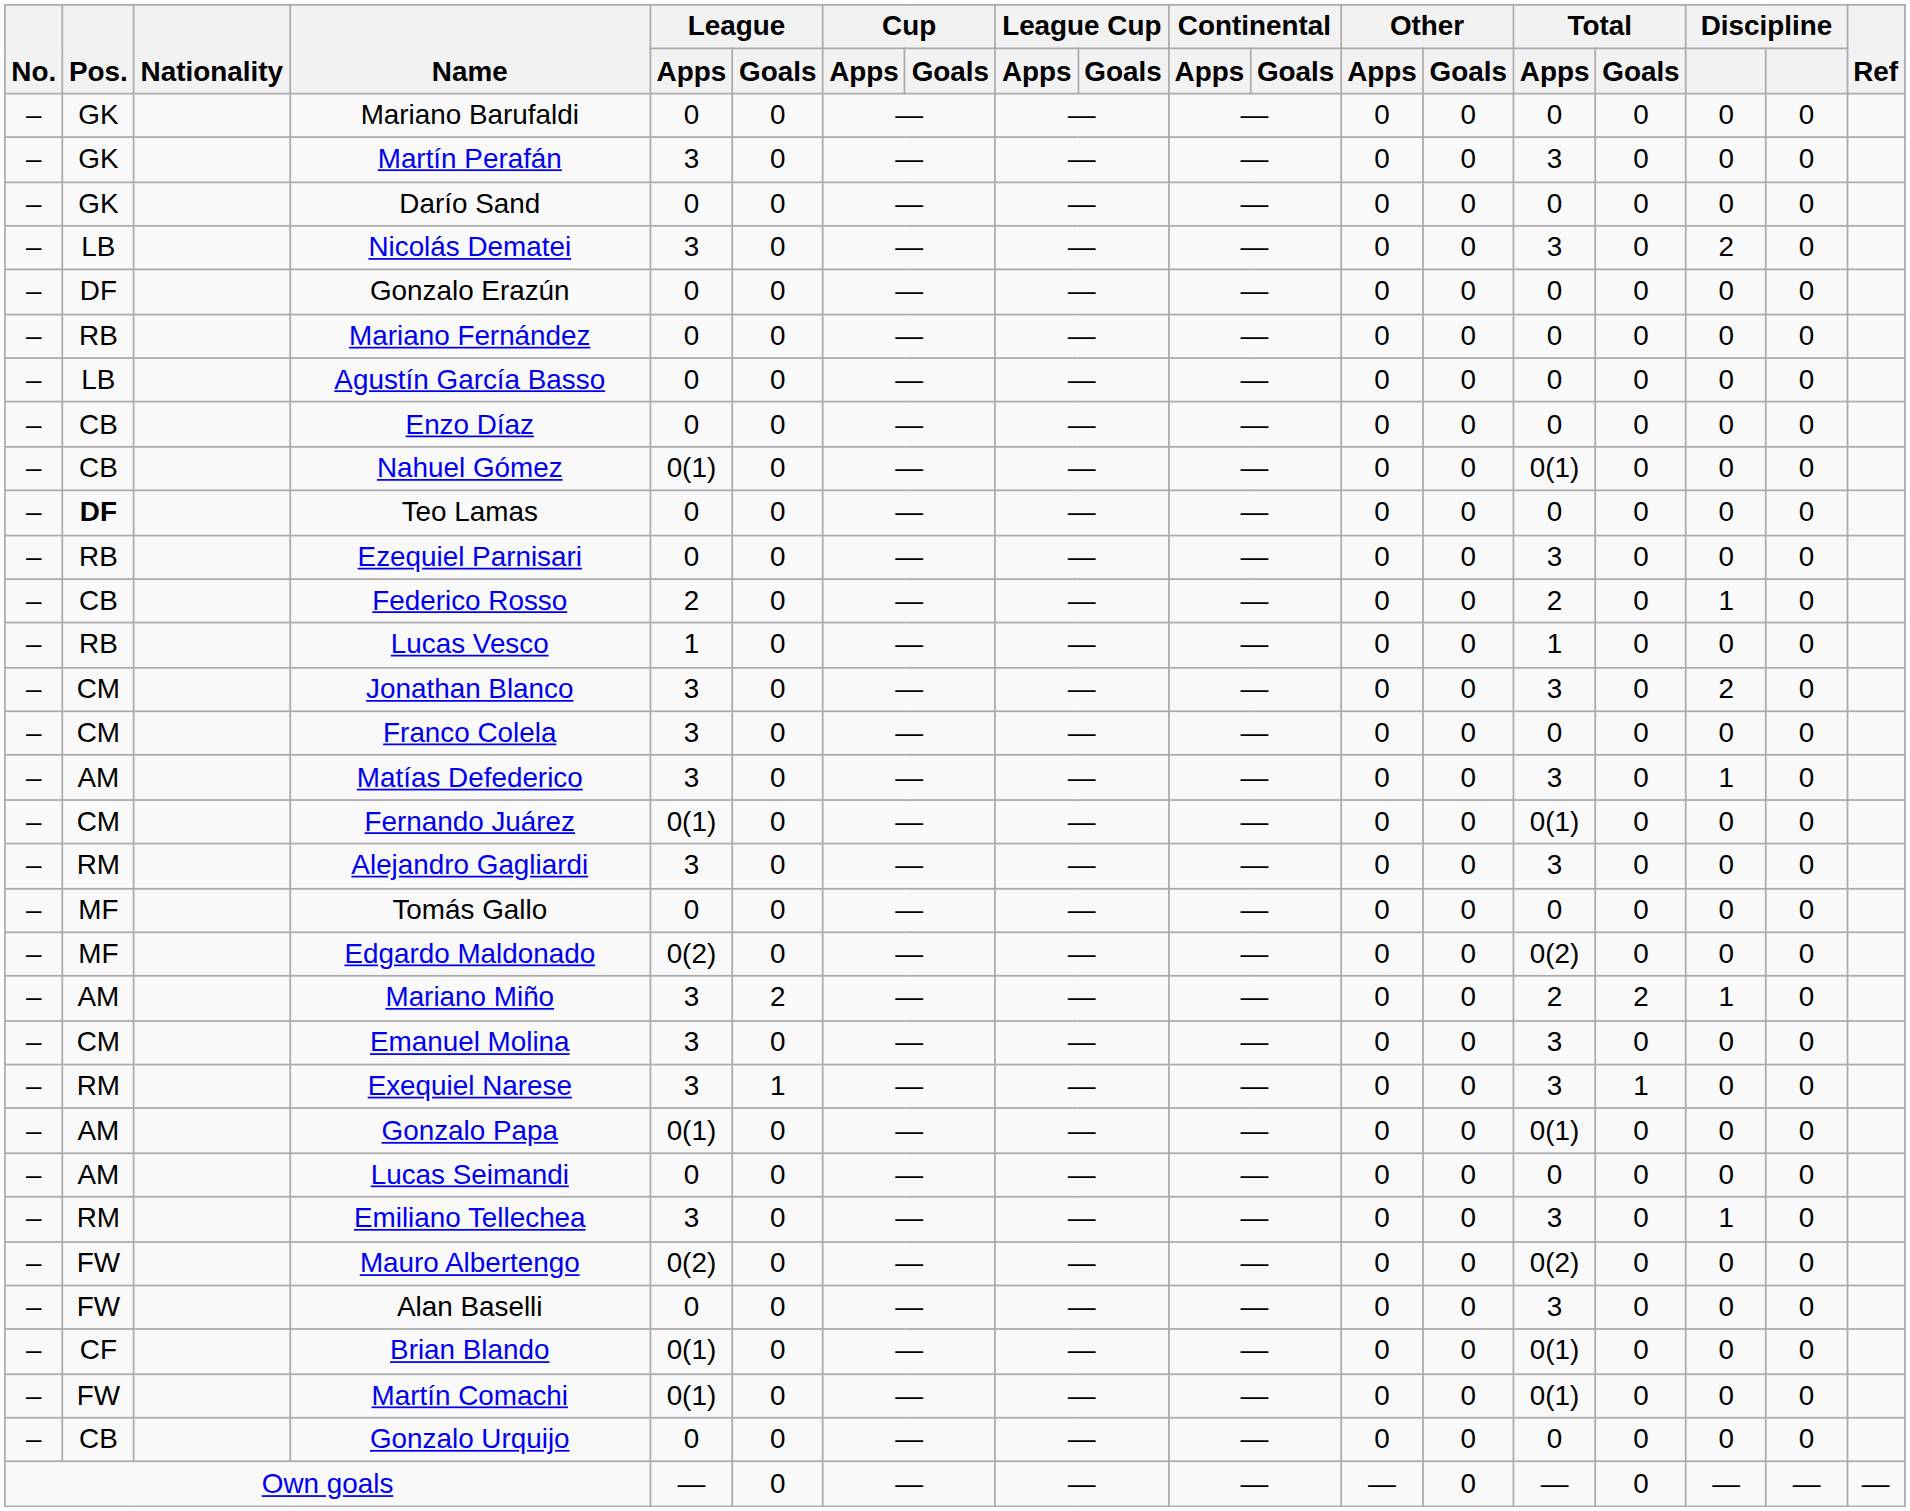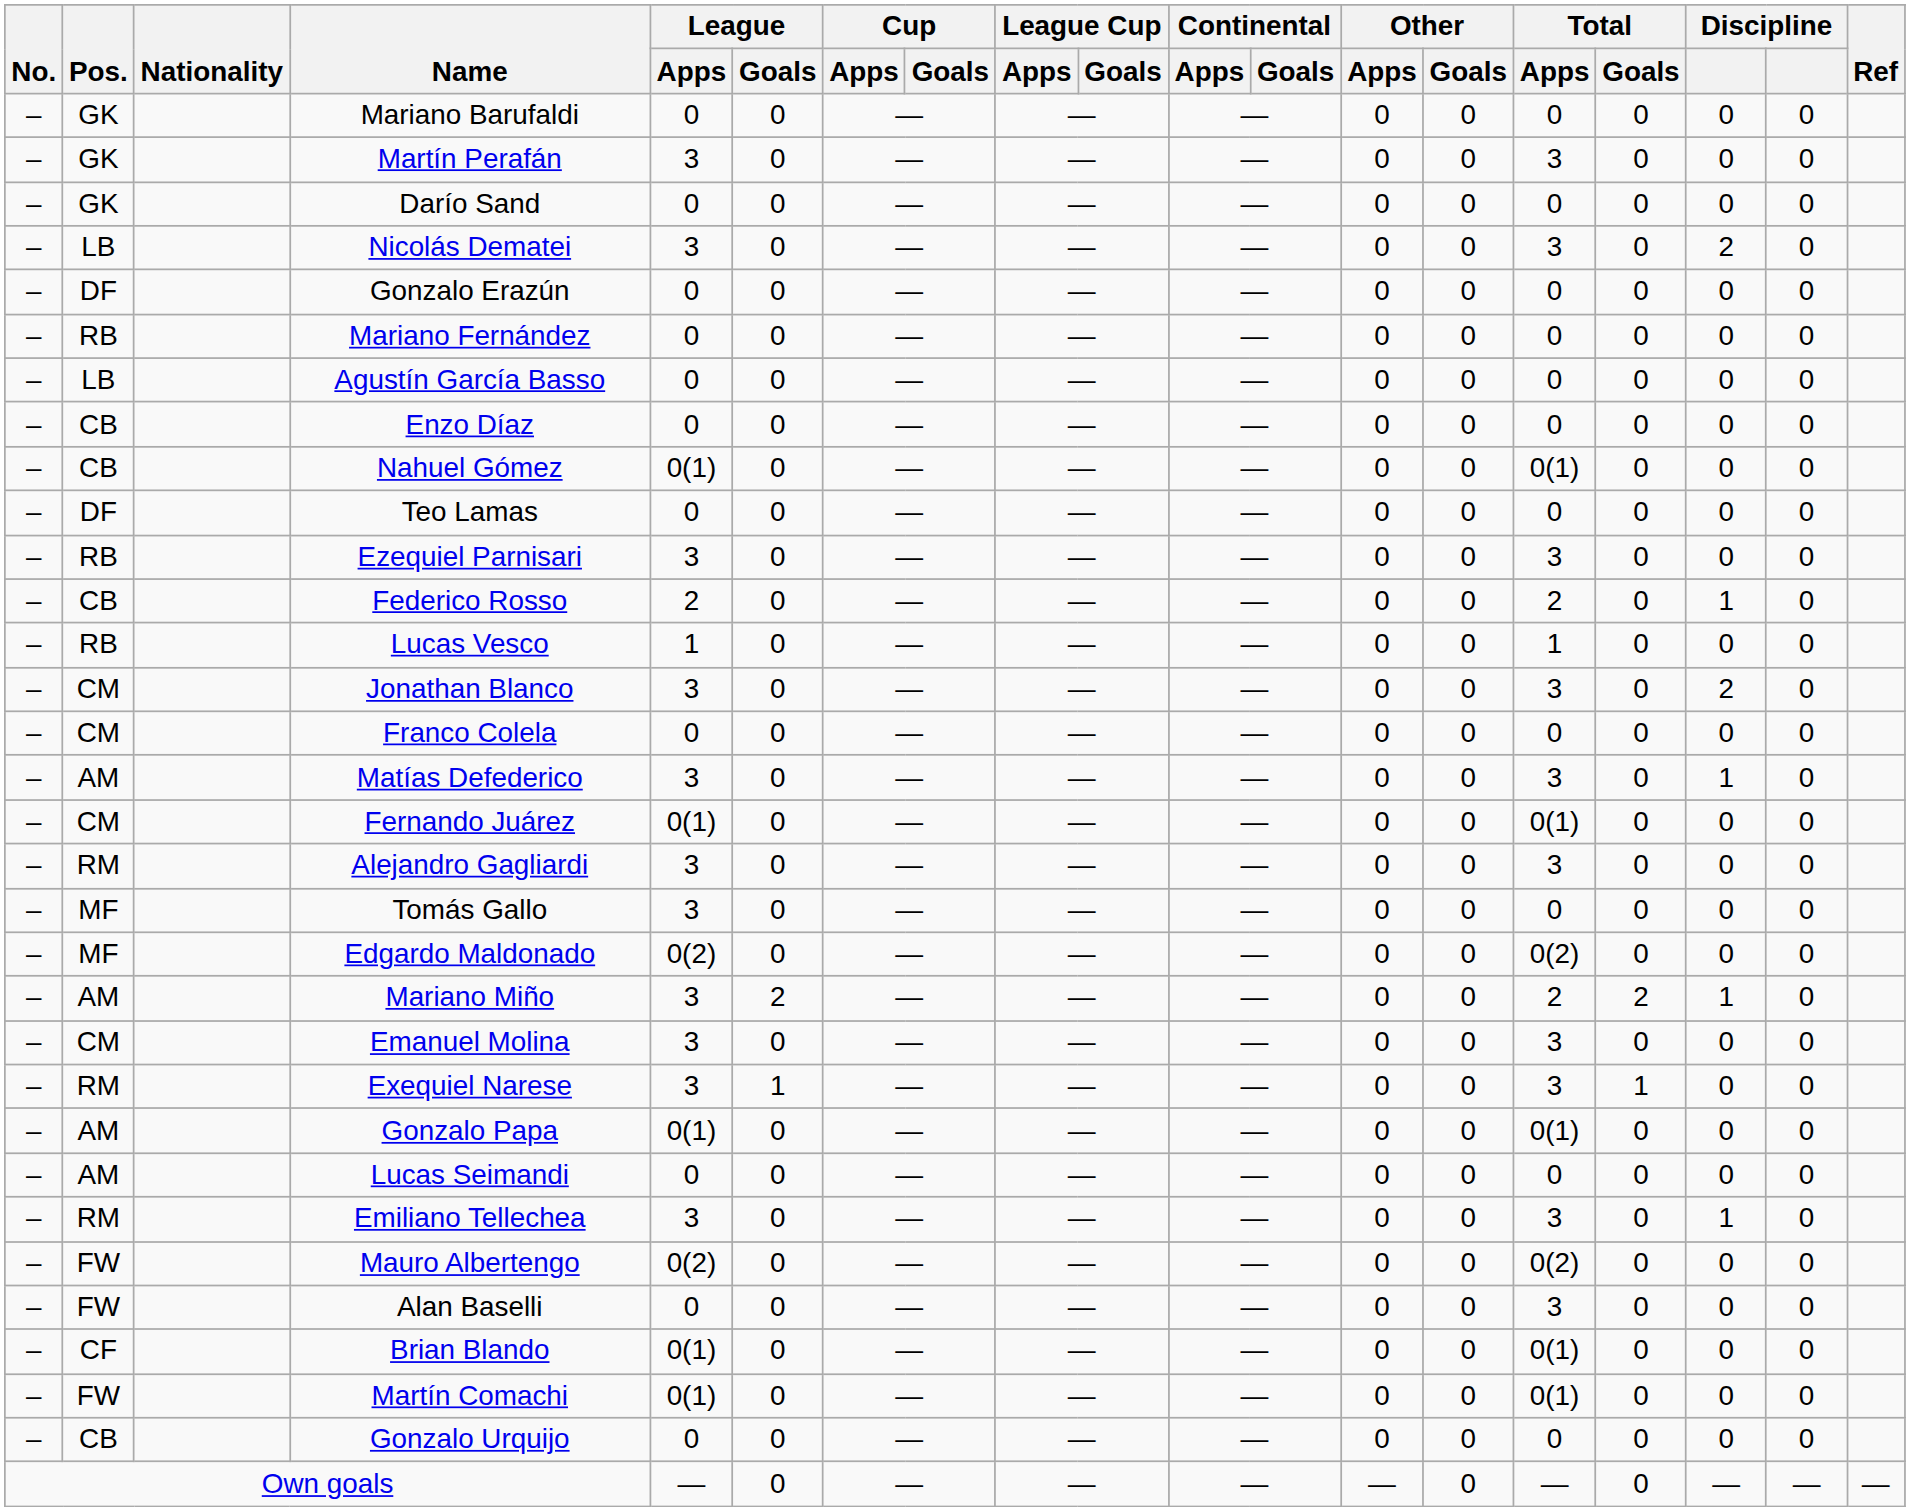 <table class="wikitable" style="text-align:center">
 <tr>
 <th rowspan="2" valign="bottom">No.</th>
 <th rowspan="2" valign="bottom">Pos.</th>
 <th rowspan="2" valign="bottom">Nationality</th>
 <th rowspan="2" valign="bottom" width="200">Name</th>
 <th colspan="2" width="85">League</th>
 <th colspan="2" width="85">Cup</th>
 <th colspan="2" width="85">League Cup</th>
 <th colspan="2" width="85">Continental</th>
 <th colspan="2" width="85">Other</th>
 <th colspan="2" width="85">Total</th>
 <th colspan="2" width="85">Discipline</th>
 <th rowspan="2" valign="bottom">Ref</th>
 </tr>
 <tr>
 <th>Apps</th>
 <th>Goals</th>
 <th>Apps</th>
 <th>Goals</th>
 <th>Apps</th>
 <th>Goals</th>
 <th>Apps</th>
 <th>Goals</th>
 <th>Apps</th>
 <th>Goals</th>
 <th>Apps</th>
 <th>Goals</th>
 <th></th>
 <th></th>
 </tr>
 <tr>
 <td align="center">–</td>
 <td align="center">GK</td>
 <td align="center"></td>
 <td align="center">Mariano Barufaldi</td>
 <td>0</td>
 <td>0</td>
 <td colspan="2">—</td>
 <td colspan="2">—</td>
 <td colspan="2">—</td>
 <td>0</td>
 <td>0</td>
 <td>0</td>
 <td>0</td>
 <td>0</td>
 <td>0</td>
 <td></td>
 </tr>
 <tr>
 <td align="center">–</td>
 <td align="center">GK</td>
 <td align="center"></td>
 <td align="center"><a href='#'>Martín Perafán</a></td>
 <td>3</td>
 <td>0</td>
 <td colspan="2">—</td>
 <td colspan="2">—</td>
 <td colspan="2">—</td>
 <td>0</td>
 <td>0</td>
 <td>3</td>
 <td>0</td>
 <td>0</td>
 <td>0</td>
 <td></td>
 </tr>
 <tr>
 <td align="center">–</td>
 <td align="center">GK</td>
 <td align="center"></td>
 <td align="center">Darío Sand</td>
 <td>0</td>
 <td>0</td>
 <td colspan="2">—</td>
 <td colspan="2">—</td>
 <td colspan="2">—</td>
 <td>0</td>
 <td>0</td>
 <td>0</td>
 <td>0</td>
 <td>0</td>
 <td>0</td>
 <td></td>
 </tr>
 <tr>
 <td align="center">–</td>
 <td align="center">LB</td>
 <td align="center"></td>
 <td align="center"><a href='#'>Nicolás Dematei</a></td>
 <td>3</td>
 <td>0</td>
 <td colspan="2">—</td>
 <td colspan="2">—</td>
 <td colspan="2">—</td>
 <td>0</td>
 <td>0</td>
 <td>3</td>
 <td>0</td>
 <td>2</td>
 <td>0</td>
 <td></td>
 </tr>
 <tr>
 <td align="center">–</td>
 <td align="center">DF</td>
 <td align="center"></td>
 <td align="center">Gonzalo Erazún</td>
 <td>0</td>
 <td>0</td>
 <td colspan="2">—</td>
 <td colspan="2">—</td>
 <td colspan="2">—</td>
 <td>0</td>
 <td>0</td>
 <td>0</td>
 <td>0</td>
 <td>0</td>
 <td>0</td>
 <td></td>
 </tr>
 <tr>
 <td align="center">–</td>
 <td align="center">RB</td>
 <td align="center"></td>
 <td align="center"><a href='#'>Mariano Fernández</a></td>
 <td>0</td>
 <td>0</td>
 <td colspan="2">—</td>
 <td colspan="2">—</td>
 <td colspan="2">—</td>
 <td>0</td>
 <td>0</td>
 <td>0</td>
 <td>0</td>
 <td>0</td>
 <td>0</td>
 <td></td>
 </tr>
 <tr>
 <td align="center">–</td>
 <td align="center">LB</td>
 <td align="center"></td>
 <td align="center"><a href='#'>Agustín García Basso</a></td>
 <td>0</td>
 <td>0</td>
 <td colspan="2">—</td>
 <td colspan="2">—</td>
 <td colspan="2">—</td>
 <td>0</td>
 <td>0</td>
 <td>0</td>
 <td>0</td>
 <td>0</td>
 <td>0</td>
 <td></td>
 </tr>
 <tr>
 <td align="center">–</td>
 <td align="center">CB</td>
 <td align="center"></td>
 <td align="center"><a href='#'>Enzo Díaz</a></td>
 <td>0</td>
 <td>0</td>
 <td colspan="2">—</td>
 <td colspan="2">—</td>
 <td colspan="2">—</td>
 <td>0</td>
 <td>0</td>
 <td>0</td>
 <td>0</td>
 <td>0</td>
 <td>0</td>
 <td></td>
 </tr>
 <tr>
 <td align="center">–</td>
 <td align="center">CB</td>
 <td align="center"></td>
 <td align="center"><a href='#'>Nahuel Gómez</a></td>
 <td>0(1)</td>
 <td>0</td>
 <td colspan="2">—</td>
 <td colspan="2">—</td>
 <td colspan="2">—</td>
 <td>0</td>
 <td>0</td>
 <td>0(1)</td>
 <td>0</td>
 <td>0</td>
 <td>0</td>
 <td></td>
 </tr>
 <tr>
 <td align="center">–</td>
-<td align="center"><strong>DF</strong></td>
+<td align="center">DF</td>
 <td align="center"></td>
 <td align="center">Teo Lamas</td>
 <td>0</td>
 <td>0</td>
 <td colspan="2">—</td>
 <td colspan="2">—</td>
 <td colspan="2">—</td>
 <td>0</td>
 <td>0</td>
 <td>0</td>
 <td>0</td>
 <td>0</td>
 <td>0</td>
 <td></td>
 </tr>
 <tr>
 <td align="center">–</td>
 <td align="center">RB</td>
 <td align="center"></td>
 <td align="center"><a href='#'>Ezequiel Parnisari</a></td>
-<td>0</td>
+<td>3</td>
 <td>0</td>
 <td colspan="2">—</td>
 <td colspan="2">—</td>
 <td colspan="2">—</td>
 <td>0</td>
 <td>0</td>
 <td>3</td>
 <td>0</td>
 <td>0</td>
 <td>0</td>
 <td></td>
 </tr>
 <tr>
 <td align="center">–</td>
 <td align="center">CB</td>
 <td align="center"></td>
 <td align="center"><a href='#'>Federico Rosso</a></td>
 <td>2</td>
 <td>0</td>
 <td colspan="2">—</td>
 <td colspan="2">—</td>
 <td colspan="2">—</td>
 <td>0</td>
 <td>0</td>
 <td>2</td>
 <td>0</td>
 <td>1</td>
 <td>0</td>
 <td></td>
 </tr>
 <tr>
 <td align="center">–</td>
 <td align="center">RB</td>
 <td align="center"></td>
 <td align="center"><a href='#'>Lucas Vesco</a></td>
 <td>1</td>
 <td>0</td>
 <td colspan="2">—</td>
 <td colspan="2">—</td>
 <td colspan="2">—</td>
 <td>0</td>
 <td>0</td>
 <td>1</td>
 <td>0</td>
 <td>0</td>
 <td>0</td>
 <td></td>
 </tr>
 <tr>
 <td align="center">–</td>
 <td align="center">CM</td>
 <td align="center"></td>
 <td align="center"><a href='#'>Jonathan Blanco</a></td>
 <td>3</td>
 <td>0</td>
 <td colspan="2">—</td>
 <td colspan="2">—</td>
 <td colspan="2">—</td>
 <td>0</td>
 <td>0</td>
 <td>3</td>
 <td>0</td>
 <td>2</td>
 <td>0</td>
 <td></td>
 </tr>
 <tr>
 <td align="center">–</td>
 <td align="center">CM</td>
 <td align="center"></td>
 <td align="center"><a href='#'>Franco Colela</a></td>
-<td>3</td>
+<td>0</td>
 <td>0</td>
 <td colspan="2">—</td>
 <td colspan="2">—</td>
 <td colspan="2">—</td>
 <td>0</td>
 <td>0</td>
 <td>0</td>
 <td>0</td>
 <td>0</td>
 <td>0</td>
 <td></td>
 </tr>
 <tr>
 <td align="center">–</td>
 <td align="center">AM</td>
 <td align="center"></td>
 <td align="center"><a href='#'>Matías Defederico</a></td>
 <td>3</td>
 <td>0</td>
 <td colspan="2">—</td>
 <td colspan="2">—</td>
 <td colspan="2">—</td>
 <td>0</td>
 <td>0</td>
 <td>3</td>
 <td>0</td>
 <td>1</td>
 <td>0</td>
 <td></td>
 </tr>
 <tr>
 <td align="center">–</td>
 <td align="center">CM</td>
 <td align="center"></td>
 <td align="center"><a href='#'>Fernando Juárez</a></td>
 <td>0(1)</td>
 <td>0</td>
 <td colspan="2">—</td>
 <td colspan="2">—</td>
 <td colspan="2">—</td>
 <td>0</td>
 <td>0</td>
 <td>0(1)</td>
 <td>0</td>
 <td>0</td>
 <td>0</td>
 <td></td>
 </tr>
 <tr>
 <td align="center">–</td>
 <td align="center">RM</td>
 <td align="center"></td>
 <td align="center"><a href='#'>Alejandro Gagliardi</a></td>
 <td>3</td>
 <td>0</td>
 <td colspan="2">—</td>
 <td colspan="2">—</td>
 <td colspan="2">—</td>
 <td>0</td>
 <td>0</td>
 <td>3</td>
 <td>0</td>
 <td>0</td>
 <td>0</td>
 <td></td>
 </tr>
 <tr>
 <td align="center">–</td>
 <td align="center">MF</td>
 <td align="center"></td>
 <td align="center">Tomás Gallo</td>
-<td>0</td>
+<td>3</td>
 <td>0</td>
 <td colspan="2">—</td>
 <td colspan="2">—</td>
 <td colspan="2">—</td>
 <td>0</td>
 <td>0</td>
 <td>0</td>
 <td>0</td>
 <td>0</td>
 <td>0</td>
 <td></td>
 </tr>
 <tr>
 <td align="center">–</td>
 <td align="center">MF</td>
 <td align="center"></td>
 <td align="center"><a href='#'>Edgardo Maldonado</a></td>
 <td>0(2)</td>
 <td>0</td>
 <td colspan="2">—</td>
 <td colspan="2">—</td>
 <td colspan="2">—</td>
 <td>0</td>
 <td>0</td>
 <td>0(2)</td>
 <td>0</td>
 <td>0</td>
 <td>0</td>
 <td></td>
 </tr>
 <tr>
 <td align="center">–</td>
 <td align="center">AM</td>
 <td align="center"></td>
 <td align="center"><a href='#'>Mariano Miño</a></td>
 <td>3</td>
 <td>2</td>
 <td colspan="2">—</td>
 <td colspan="2">—</td>
 <td colspan="2">—</td>
 <td>0</td>
 <td>0</td>
 <td>2</td>
 <td>2</td>
 <td>1</td>
 <td>0</td>
 <td></td>
 </tr>
 <tr>
 <td align="center">–</td>
 <td align="center">CM</td>
 <td align="center"></td>
 <td align="center"><a href='#'>Emanuel Molina</a></td>
 <td>3</td>
 <td>0</td>
 <td colspan="2">—</td>
 <td colspan="2">—</td>
 <td colspan="2">—</td>
 <td>0</td>
 <td>0</td>
 <td>3</td>
 <td>0</td>
 <td>0</td>
 <td>0</td>
 <td></td>
 </tr>
 <tr>
 <td align="center">–</td>
 <td align="center">RM</td>
 <td align="center"></td>
 <td align="center"><a href='#'>Exequiel Narese</a></td>
 <td>3</td>
 <td>1</td>
 <td colspan="2">—</td>
 <td colspan="2">—</td>
 <td colspan="2">—</td>
 <td>0</td>
 <td>0</td>
 <td>3</td>
 <td>1</td>
 <td>0</td>
 <td>0</td>
 <td></td>
 </tr>
 <tr>
 <td align="center">–</td>
 <td align="center">AM</td>
 <td align="center"></td>
 <td align="center"><a href='#'>Gonzalo Papa</a></td>
 <td>0(1)</td>
 <td>0</td>
 <td colspan="2">—</td>
 <td colspan="2">—</td>
 <td colspan="2">—</td>
 <td>0</td>
 <td>0</td>
 <td>0(1)</td>
 <td>0</td>
 <td>0</td>
 <td>0</td>
 <td></td>
 </tr>
 <tr>
 <td align="center">–</td>
 <td align="center">AM</td>
 <td align="center"></td>
 <td align="center"><a href='#'>Lucas Seimandi</a></td>
 <td>0</td>
 <td>0</td>
 <td colspan="2">—</td>
 <td colspan="2">—</td>
 <td colspan="2">—</td>
 <td>0</td>
 <td>0</td>
 <td>0</td>
 <td>0</td>
 <td>0</td>
 <td>0</td>
 <td></td>
 </tr>
 <tr>
 <td align="center">–</td>
 <td align="center">RM</td>
 <td align="center"></td>
 <td align="center"><a href='#'>Emiliano Tellechea</a></td>
 <td>3</td>
 <td>0</td>
 <td colspan="2">—</td>
 <td colspan="2">—</td>
 <td colspan="2">—</td>
 <td>0</td>
 <td>0</td>
 <td>3</td>
 <td>0</td>
 <td>1</td>
 <td>0</td>
 <td></td>
 </tr>
 <tr>
 <td align="center">–</td>
 <td align="center">FW</td>
 <td align="center"></td>
 <td align="center"><a href='#'>Mauro Albertengo</a></td>
 <td>0(2)</td>
 <td>0</td>
 <td colspan="2">—</td>
 <td colspan="2">—</td>
 <td colspan="2">—</td>
 <td>0</td>
 <td>0</td>
 <td>0(2)</td>
 <td>0</td>
 <td>0</td>
 <td>0</td>
 <td></td>
 </tr>
 <tr>
 <td align="center">–</td>
 <td align="center">FW</td>
 <td align="center"></td>
 <td align="center">Alan Baselli</td>
 <td>0</td>
 <td>0</td>
 <td colspan="2">—</td>
 <td colspan="2">—</td>
 <td colspan="2">—</td>
 <td>0</td>
 <td>0</td>
 <td>3</td>
 <td>0</td>
 <td>0</td>
 <td>0</td>
 <td></td>
 </tr>
 <tr>
 <td align="center">–</td>
 <td align="center">CF</td>
 <td align="center"></td>
 <td align="center"><a href='#'>Brian Blando</a></td>
 <td>0(1)</td>
 <td>0</td>
 <td colspan="2">—</td>
 <td colspan="2">—</td>
 <td colspan="2">—</td>
 <td>0</td>
 <td>0</td>
 <td>0(1)</td>
 <td>0</td>
 <td>0</td>
 <td>0</td>
 <td></td>
 </tr>
 <tr>
 <td align="center">–</td>
 <td align="center">FW</td>
 <td align="center"></td>
 <td align="center"><a href='#'>Martín Comachi</a></td>
 <td>0(1)</td>
 <td>0</td>
 <td colspan="2">—</td>
 <td colspan="2">—</td>
 <td colspan="2">—</td>
 <td>0</td>
 <td>0</td>
 <td>0(1)</td>
 <td>0</td>
 <td>0</td>
 <td>0</td>
 <td></td>
 </tr>
 <tr>
 <td align="center">–</td>
 <td align="center">CB</td>
 <td align="center"></td>
 <td align="center"><a href='#'>Gonzalo Urquijo</a></td>
 <td>0</td>
 <td>0</td>
 <td colspan="2">—</td>
 <td colspan="2">—</td>
 <td colspan="2">—</td>
 <td>0</td>
 <td>0</td>
 <td>0</td>
 <td>0</td>
 <td>0</td>
 <td>0</td>
 <td></td>
 </tr>
 <tr>
 <td colspan="4" align="center"><a href='#'>Own goals</a></td>
 <td>—</td>
 <td>0</td>
 <td colspan="2">—</td>
 <td colspan="2">—</td>
 <td colspan="2">—</td>
 <td>—</td>
 <td>0</td>
 <td>—</td>
 <td>0</td>
 <td>—</td>
 <td>—</td>
 <td>—</td>
 </tr>
 </table>
